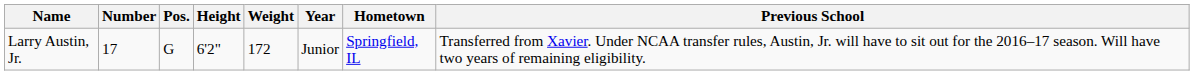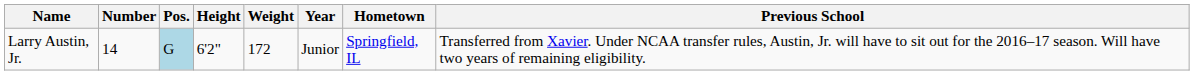 <table class="wikitable sortable" border="1">
 <tr>
 <th>Name</th>
 <th>Number</th>
 <th>Pos.</th>
 <th>Height</th>
 <th>Weight</th>
 <th>Year</th>
 <th>Hometown</th>
 <th class="unsortable">Previous School</th>
 </tr>
 <tr>
 <td>Larry Austin, Jr.</td>
-<td>17</td>
-<td>G</td>
+<td>14</td>
+<td style="background: lightblue;">G</td>
 <td>6'2"</td>
 <td>172</td>
 <td>Junior</td>
 <td><a href='#'>Springfield, IL</a></td>
 <td>Transferred from <a href='#'>Xavier</a>. Under NCAA transfer rules, Austin, Jr. will have to sit out for the 2016–17 season. Will have two years of remaining eligibility.</td>
 </tr>
 </table>
